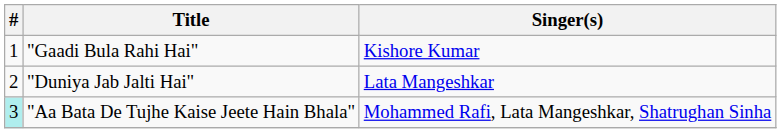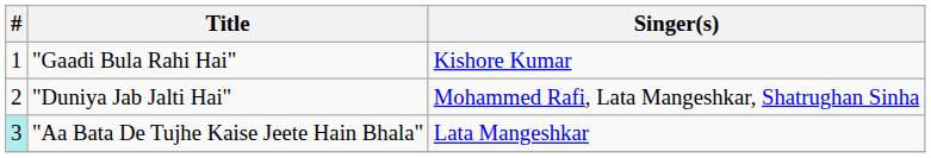 <table class="wikitable" style="font-size:95%;">
 <tr>
 <th>#</th>
 <th>Title</th>
 <th>Singer(s)</th>
 </tr>
 <tr>
 <td>1</td>
 <td>"Gaadi Bula Rahi Hai"</td>
 <td><a href='#'>Kishore Kumar</a></td>
 </tr>
 <tr>
 <td>2</td>
 <td>"Duniya Jab Jalti Hai"</td>
-<td><a href='#'>Lata Mangeshkar</a></td>
+<td><a href='#'>Mohammed Rafi</a>, Lata Mangeshkar, <a href='#'>Shatrughan Sinha</a></td>
 </tr>
 <tr>
 <td style="background: paleturquoise;">3</td>
 <td>"Aa Bata De Tujhe Kaise Jeete Hain Bhala"</td>
-<td><a href='#'>Mohammed Rafi</a>, Lata Mangeshkar, <a href='#'>Shatrughan Sinha</a></td>
+<td><a href='#'>Lata Mangeshkar</a></td>
 </tr>
 <tr>
 </tr>
 </table>
